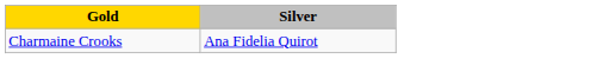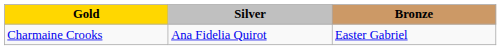 <table class="wikitable" style="text-align:left">
 <tr align="center">
 <td width=200 bgcolor=gold><strong>Gold</strong></td>
 <td width=200 bgcolor=silver><strong>Silver</strong></td>
+<td width=200 bgcolor=CC9966><strong>Bronze</strong></td>
 </tr>
 <tr>
 <td><a href='#'>Charmaine Crooks</a><br><em></em></td>
 <td><a href='#'>Ana Fidelia Quirot</a><br><em></em></td>
+<td><a href='#'>Easter Gabriel</a><br><em></em></td>
 </tr>
 </table>
